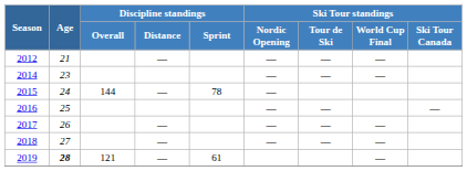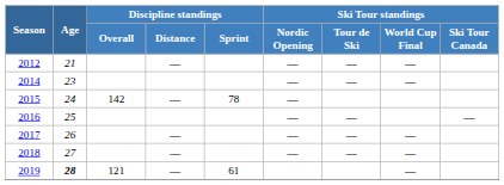 <table class="wikitable" style="font-size:95%; text-align:center; border:grey solid 1px; border-collapse:collapse; background:#ffffff;">
 <tr>
 <th style="background-color:#369; color:white; width:60px;" rowspan="2"> Season </th>
 <th style="background-color:#369; color:white; width:40px;" rowspan="2"> Age </th>
 <th style="background-color:#4180be; color:white;" colspan="3">Discipline standings</th>
 <th style="background-color:#4180be; color:white;" colspan="4">Ski Tour standings</th>
 </tr>
 <tr>
 <th style="background-color:#4180be; color:white; width:75px;">Overall</th>
 <th style="background-color:#4180be; color:white; width:75px;">Distance</th>
 <th style="background-color:#4180be; color:white; width:75px;">Sprint</th>
 <th style="background-color:#4180be; color:white; width:75px;">Nordic<br>Opening</th>
 <th style="background-color:#4180be; color:white; width:75px;">Tour de<br>Ski</th>
 <th style="background-color:#4180be; color:white; width:75px;">World Cup<br>Final</th>
 <th style="background-color:#4180be; color:white; width:75px;">Ski Tour<br>Canada</th>
 </tr>
 <tr>
 <td><a href='#'>2012</a></td>
 <td><em>21</em></td>
 <td></td>
 <td>—</td>
 <td></td>
 <td>—</td>
 <td>—</td>
 <td>—</td>
 <td></td>
 </tr>
 <tr>
 <td><a href='#'>2014</a></td>
 <td><em>23</em></td>
 <td></td>
 <td></td>
 <td></td>
 <td>—</td>
 <td>—</td>
 <td>—</td>
 <td></td>
 </tr>
 <tr>
 <td><a href='#'>2015</a></td>
 <td><em>24</em></td>
-<td>144</td>
+<td>142</td>
 <td>—</td>
 <td>78</td>
 <td>—</td>
 <td></td>
 <td></td>
 <td></td>
 </tr>
 <tr>
 <td><a href='#'>2016</a></td>
 <td><em>25</em></td>
 <td></td>
 <td></td>
 <td></td>
 <td>—</td>
 <td>—</td>
 <td></td>
 <td>—</td>
 </tr>
 <tr>
 <td><a href='#'>2017</a></td>
 <td><em>26</em></td>
 <td></td>
 <td>—</td>
 <td></td>
 <td>—</td>
 <td>—</td>
 <td>—</td>
 <td></td>
 </tr>
 <tr>
 <td><a href='#'>2018</a></td>
 <td><em>27</em></td>
 <td></td>
 <td>—</td>
 <td></td>
 <td>—</td>
 <td>—</td>
 <td>—</td>
 <td></td>
 </tr>
 <tr>
 <td><a href='#'>2019</a></td>
 <td><strong><em>28</em></strong></td>
 <td>121</td>
 <td>—</td>
 <td>61</td>
 <td></td>
 <td></td>
 <td>—</td>
 <td></td>
 </tr>
 <tr>
 </tr>
 </table>
